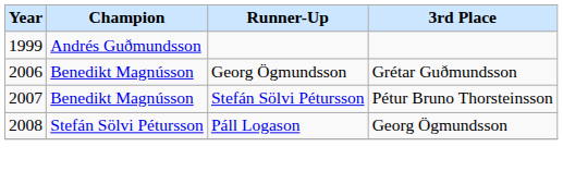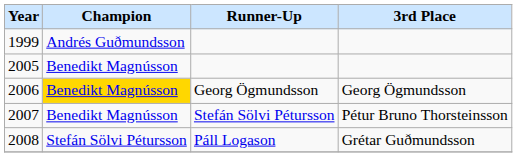 <table class="wikitable">
 <tr>
 <th style="background: #cce6ff;">Year</th>
 <th style="background: #cce6ff;">Champion</th>
 <th style="background: #cce6ff;">Runner-Up</th>
 <th style="background: #cce6ff;">3rd Place</th>
 </tr>
 <tr>
 <td>1999</td>
 <td> <a href='#'>Andrés Guðmundsson</a></td>
 <td></td>
 <td></td>
 </tr>
 <tr>
+<td>2005</td>
+<td> <a href='#'>Benedikt Magnússon</a></td>
+<td></td>
+<td></td>
+</tr>
+<tr>
 <td>2006</td>
-<td> <a href='#'>Benedikt Magnússon</a></td>
+<td style="background: gold;"> <a href='#'>Benedikt Magnússon</a></td>
 <td> Georg Ögmundsson</td>
-<td> Grétar Guðmundsson</td>
+<td> Georg Ögmundsson</td>
 </tr>
 <tr>
 <td>2007</td>
 <td> <a href='#'>Benedikt Magnússon</a></td>
 <td> <a href='#'>Stefán Sölvi Pétursson</a></td>
 <td> Pétur Bruno Thorsteinsson</td>
 </tr>
 <tr>
 <td>2008</td>
 <td> <a href='#'>Stefán Sölvi Pétursson</a></td>
 <td> <a href='#'>Páll Logason</a></td>
-<td> Georg Ögmundsson</td>
+<td> Grétar Guðmundsson</td>
 </tr>
 <tr>
 </tr>
 </table>
